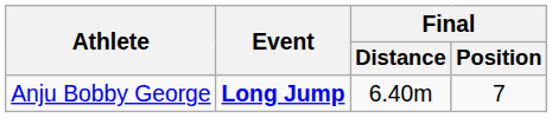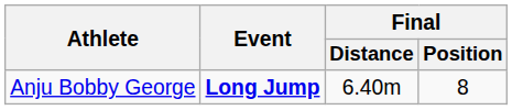 <table class=wikitable style="font-size:90%">
 <tr>
 <th rowspan="2">Athlete</th>
 <th rowspan="2">Event</th>
 <th colspan="2">Final</th>
 </tr>
 <tr style="font-size:95%">
 <th>Distance</th>
 <th>Position</th>
 </tr>
 <tr style=text-align:center>
 <td style=text-align:left><a href='#'>Anju Bobby George</a></td>
 <td style="text-align:left"><strong><a href='#'>Long Jump</a></strong></td>
 <td>6.40m</td>
-<td>7</td>
+<td>8</td>
 </tr>
 </table>
